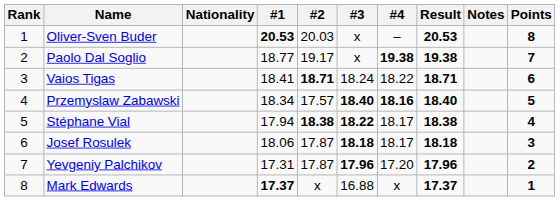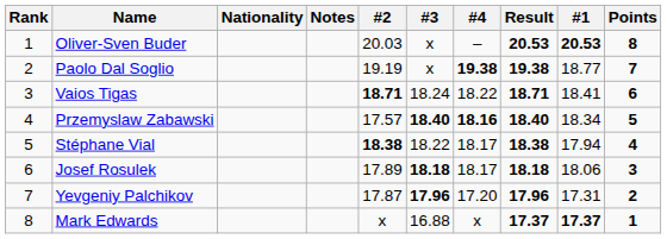 <table class="wikitable sortable" style="text-align:center">
 <tr>
 <th>Rank</th>
 <th>Name</th>
 <th>Nationality</th>
-<th>#1</th>
+<th>Notes</th>
 <th>#2</th>
 <th>#3</th>
 <th>#4</th>
 <th>Result</th>
-<th>Notes</th>
+<th>#1</th>
 <th>Points</th>
 </tr>
 <tr>
 <td>1</td>
 <td align=left><a href='#'>Oliver-Sven Buder</a></td>
 <td align=left></td>
-<td><strong>20.53</strong></td>
+<td></td>
 <td>20.03</td>
 <td>x</td>
 <td>–</td>
 <td><strong>20.53</strong></td>
-<td></td>
+<td><strong>20.53</strong></td>
 <td><strong>8</strong></td>
 </tr>
 <tr>
 <td>2</td>
 <td align=left><a href='#'>Paolo Dal Soglio</a></td>
 <td align=left></td>
-<td>18.77</td>
-<td>19.17</td>
+<td></td>
+<td>19.19</td>
 <td>x</td>
 <td><strong>19.38</strong></td>
 <td><strong>19.38</strong></td>
-<td></td>
+<td>18.77</td>
 <td><strong>7</strong></td>
 </tr>
 <tr>
 <td>3</td>
 <td align=left><a href='#'>Vaios Tigas</a></td>
 <td align=left></td>
-<td>18.41</td>
+<td></td>
 <td><strong>18.71</strong></td>
 <td>18.24</td>
 <td>18.22</td>
 <td><strong>18.71</strong></td>
-<td></td>
+<td>18.41</td>
 <td><strong>6</strong></td>
 </tr>
 <tr>
 <td>4</td>
 <td align=left><a href='#'>Przemyslaw Zabawski</a></td>
 <td align=left></td>
-<td>18.34</td>
+<td></td>
 <td>17.57</td>
 <td><strong>18.40</strong></td>
 <td><strong>18.16</strong></td>
 <td><strong>18.40</strong></td>
-<td></td>
+<td>18.34</td>
 <td><strong>5</strong></td>
 </tr>
 <tr>
 <td>5</td>
 <td align=left><a href='#'>Stéphane Vial</a></td>
 <td align=left></td>
-<td>17.94</td>
+<td></td>
 <td><strong>18.38</strong></td>
-<td><strong>18.22</strong></td>
+<td>18.22</td>
 <td>18.17</td>
 <td><strong>18.38</strong></td>
-<td></td>
+<td>17.94</td>
 <td><strong>4</strong></td>
 </tr>
 <tr>
 <td>6</td>
 <td align=left><a href='#'>Josef Rosulek</a></td>
 <td align=left></td>
-<td>18.06</td>
-<td>17.87</td>
+<td></td>
+<td>17.89</td>
 <td><strong>18.18</strong></td>
 <td>18.17</td>
 <td><strong>18.18</strong></td>
-<td></td>
+<td>18.06</td>
 <td><strong>3</strong></td>
 </tr>
 <tr>
 <td>7</td>
 <td align=left><a href='#'>Yevgeniy Palchikov</a></td>
 <td align=left></td>
-<td>17.31</td>
+<td></td>
 <td>17.87</td>
 <td><strong>17.96</strong></td>
 <td>17.20</td>
 <td><strong>17.96</strong></td>
-<td></td>
+<td>17.31</td>
 <td><strong>2</strong></td>
 </tr>
 <tr>
 <td>8</td>
 <td align=left><a href='#'>Mark Edwards</a></td>
 <td align=left></td>
-<td><strong>17.37</strong></td>
+<td></td>
 <td>x</td>
 <td>16.88</td>
 <td>x</td>
 <td><strong>17.37</strong></td>
-<td></td>
+<td><strong>17.37</strong></td>
 <td><strong>1</strong></td>
 </tr>
 </table>
